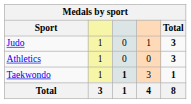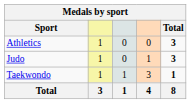 <table class="wikitable" style="font-size:90%; text-align:center;">
 <tr>
 <th colspan=5>Medals by sport</th>
 </tr>
 <tr>
 <th width=120>Sport</th>
 <th scope="col" width=30 style="background:#F7F6A8;"></th>
 <th scope="col" width=30 style="background:#DCE5E5;"></th>
 <th scope="col" width=30 style="background:#FFDAB9;"></th>
 <th width=30>Total</th>
 </tr>
 <tr>
+<td align=left><a href='#'>Athletics</a></td>
+<td style="background:#F7F6A8;">1</td>
+<td style="background:#DCE5E5;">0</td>
+<td style="background:#FFDAB9;">0</td>
+<td><strong>3</strong></td>
+</tr>
+<tr>
 <td align=left><a href='#'>Judo</a></td>
 <td style="background:#F7F6A8;">1</td>
 <td style="background:#DCE5E5;">0</td>
 <td style="background:#FFDAB9;">1</td>
 <td><strong>3</strong></td>
 </tr>
 <tr>
-<td align=left><a href='#'>Athletics</a></td>
-<td style="background:#F7F6A8;">1</td>
-<td style="background:#DCE5E5;">0</td>
-<td style="background:#FFDAB9;">0</td>
-<td><strong>3</strong></td>
-</tr>
-<tr>
 <td align=left><a href='#'>Taekwondo</a></td>
 <td style="background:#F7F6A8;">1</td>
-<td style="background:#DCE5E5;"><strong>1</strong></td>
+<td style="background:#DCE5E5;">1</td>
 <td style="background:#FFDAB9;">3</td>
 <td><strong>1</strong></td>
 </tr>
 <tr class="sortbottom">
 <th>Total</th>
 <th>3</th>
 <th>1</th>
 <th>4</th>
 <th>8</th>
 </tr>
 </table>
